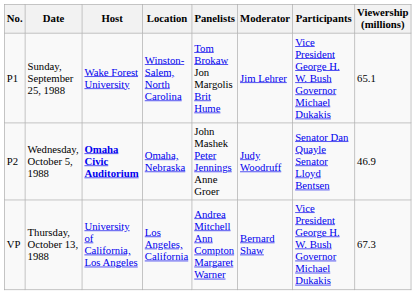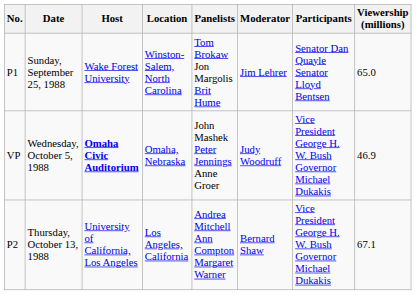 <table class="wikitable">
 <tr>
 <th>No.</th>
 <th>Date</th>
 <th>Host</th>
 <th>Location</th>
 <th>Panelists</th>
 <th>Moderator</th>
 <th>Participants</th>
 <th>Viewership<br>(millions)</th>
 </tr>
 <tr>
 <td>P1</td>
 <td>Sunday, September 25, 1988</td>
 <td><a href='#'>Wake Forest University</a></td>
 <td><a href='#'>Winston-Salem, North Carolina</a></td>
 <td><a href='#'>Tom Brokaw</a><br>Jon Margolis<br><a href='#'>Brit Hume</a></td>
 <td><a href='#'>Jim Lehrer</a></td>
-<td><a href='#'>Vice President George H. W. Bush</a><br><a href='#'>Governor Michael Dukakis</a></td>
-<td>65.1</td>
+<td><a href='#'>Senator Dan Quayle</a><br><a href='#'>Senator Lloyd Bentsen</a></td>
+<td>65.0</td>
 </tr>
 <tr>
-<td>P2</td>
+<td>VP</td>
 <td>Wednesday, October 5, 1988</td>
 <td><strong><a href='#'>Omaha Civic Auditorium</a></strong></td>
 <td><a href='#'>Omaha, Nebraska</a></td>
 <td>John Mashek<br><a href='#'>Peter Jennings</a><br>Anne Groer</td>
 <td><a href='#'>Judy Woodruff</a></td>
-<td><a href='#'>Senator Dan Quayle</a><br><a href='#'>Senator Lloyd Bentsen</a></td>
+<td><a href='#'>Vice President George H. W. Bush</a><br><a href='#'>Governor Michael Dukakis</a></td>
 <td>46.9</td>
 </tr>
 <tr>
-<td>VP</td>
+<td>P2</td>
 <td>Thursday, October 13, 1988</td>
 <td><a href='#'>University of California, Los Angeles</a></td>
 <td><a href='#'>Los Angeles, California</a></td>
 <td><a href='#'>Andrea Mitchell</a><br><a href='#'>Ann Compton</a><br><a href='#'>Margaret Warner</a></td>
 <td><a href='#'>Bernard Shaw</a></td>
 <td><a href='#'>Vice President George H. W. Bush</a><br><a href='#'>Governor Michael Dukakis</a></td>
-<td>67.3</td>
+<td>67.1</td>
 </tr>
 </table>
